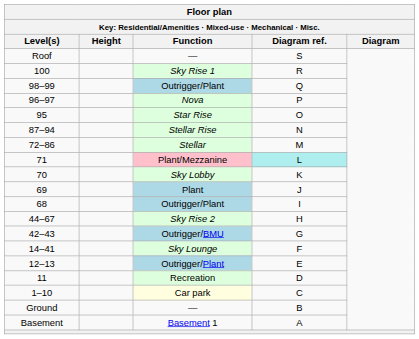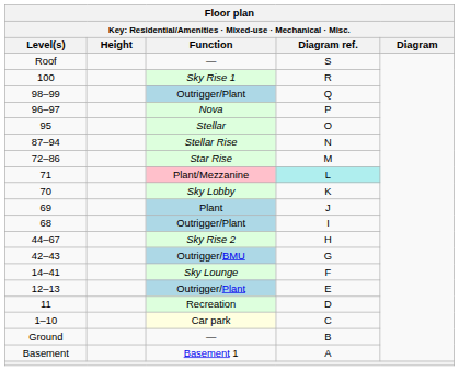 <table class="wikitable collapsible collapsed" style="text-align:center; font-size:90%; width:50%;">
 <tr>
 <th colspan="5">Floor plan</th>
 </tr>
 <tr>
 <th colspan="5"><small>Key:  Residential/Amenities ·  Mixed-use ·  Mechanical ·  Misc.</small></th>
 </tr>
 <tr>
 <th>Level(s)</th>
 <th>Height</th>
 <th>Function</th>
 <th>Diagram ref.</th>
 <th>Diagram</th>
 </tr>
 <tr>
 <td>Roof</td>
 <td></td>
 <td>—</td>
 <td>S</td>
 <td rowspan="19"></td>
 </tr>
 <tr>
 <td>100</td>
 <td></td>
 <td style="background:#dfd;"><em>Sky Rise 1</em></td>
 <td>R</td>
 </tr>
 <tr>
 <td>98–99</td>
 <td></td>
 <td style="background:#ADD8E6;">Outrigger/Plant</td>
 <td>Q</td>
 </tr>
 <tr>
 <td>96–97</td>
 <td></td>
 <td style="background:#dfd;"><em>Nova</em></td>
 <td>P</td>
 </tr>
 <tr>
 <td>95</td>
 <td></td>
-<td style="background:#dfd;"><em>Star Rise</em></td>
+<td style="background:#dfd;"><em>Stellar</em></td>
 <td>O</td>
 </tr>
 <tr>
 <td>87–94</td>
 <td></td>
 <td style="background:#dfd;"><em>Stellar Rise</em></td>
 <td>N</td>
 </tr>
 <tr>
 <td>72–86</td>
 <td></td>
-<td style="background:#dfd;"><em>Stellar</em></td>
+<td style="background:#dfd;"><em>Star Rise</em></td>
 <td>M</td>
 </tr>
 <tr>
 <td>71</td>
 <td></td>
 <td style="background:pink;">Plant/Mezzanine</td>
 <td style="background: paleturquoise;">L</td>
 </tr>
 <tr>
 <td>70</td>
 <td></td>
 <td style="background:#dfd;"><em>Sky Lobby</em></td>
 <td>K</td>
 </tr>
 <tr>
 <td>69</td>
 <td></td>
 <td style="background:#ADD8E6;">Plant</td>
 <td>J</td>
 </tr>
 <tr>
 <td>68</td>
 <td></td>
 <td style="background:#ADD8E6;">Outrigger/Plant</td>
 <td>I</td>
 </tr>
 <tr>
 <td>44–67</td>
 <td></td>
 <td style="background:#dfd;"><em>Sky Rise 2</em></td>
 <td>H</td>
 </tr>
 <tr>
 <td>42–43</td>
 <td></td>
 <td style="background:#ADD8E6;">Outrigger/<a href='#'>BMU</a></td>
 <td>G</td>
 </tr>
 <tr>
 <td>14–41</td>
 <td></td>
 <td style="background:#dfd;"><em>Sky Lounge</em></td>
 <td>F</td>
 </tr>
 <tr>
 <td>12–13</td>
 <td></td>
 <td style="background:#ADD8E6;">Outrigger/<a href='#'>Plant</a></td>
 <td>E</td>
 </tr>
 <tr>
 <td>11</td>
 <td></td>
 <td style="background:#dfd;">Recreation</td>
 <td>D</td>
 </tr>
 <tr>
 <td>1–10</td>
 <td></td>
 <td style="background:lightyellow;">Car park</td>
 <td>C</td>
 </tr>
 <tr>
 <td>Ground</td>
 <td></td>
 <td>—</td>
 <td>B</td>
 </tr>
 <tr>
 <td>Basement</td>
 <td></td>
 <td><a href='#'>Basement</a> 1</td>
 <td>A</td>
 </tr>
 <tr>
 <th colspan="5"></th>
 </tr>
 </table>
